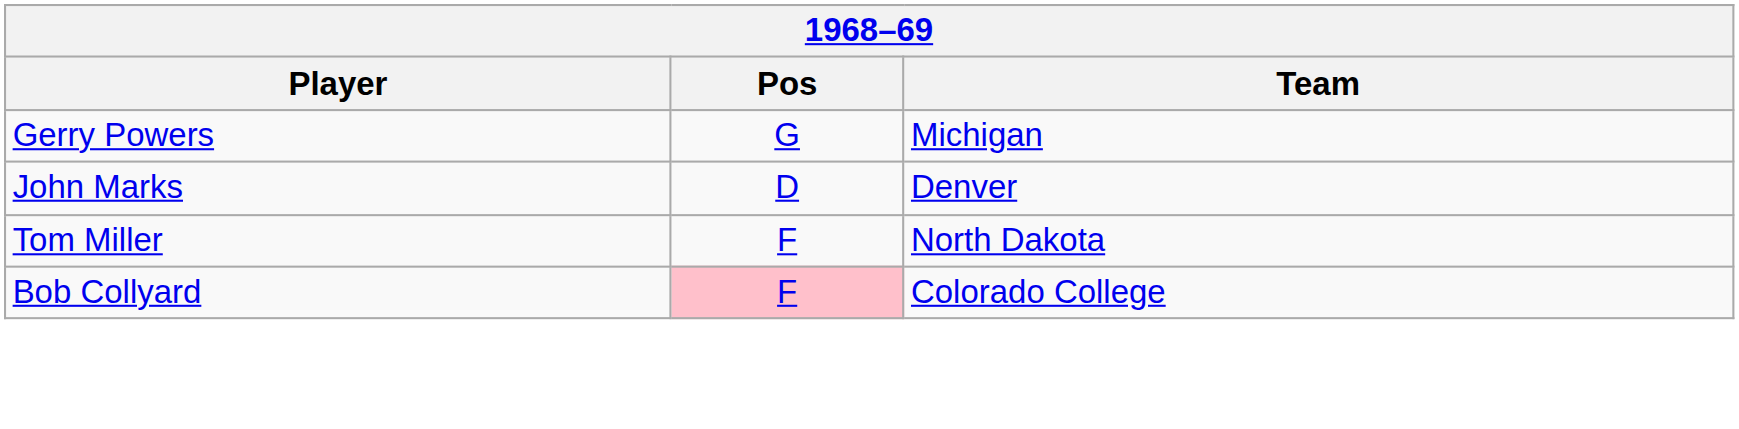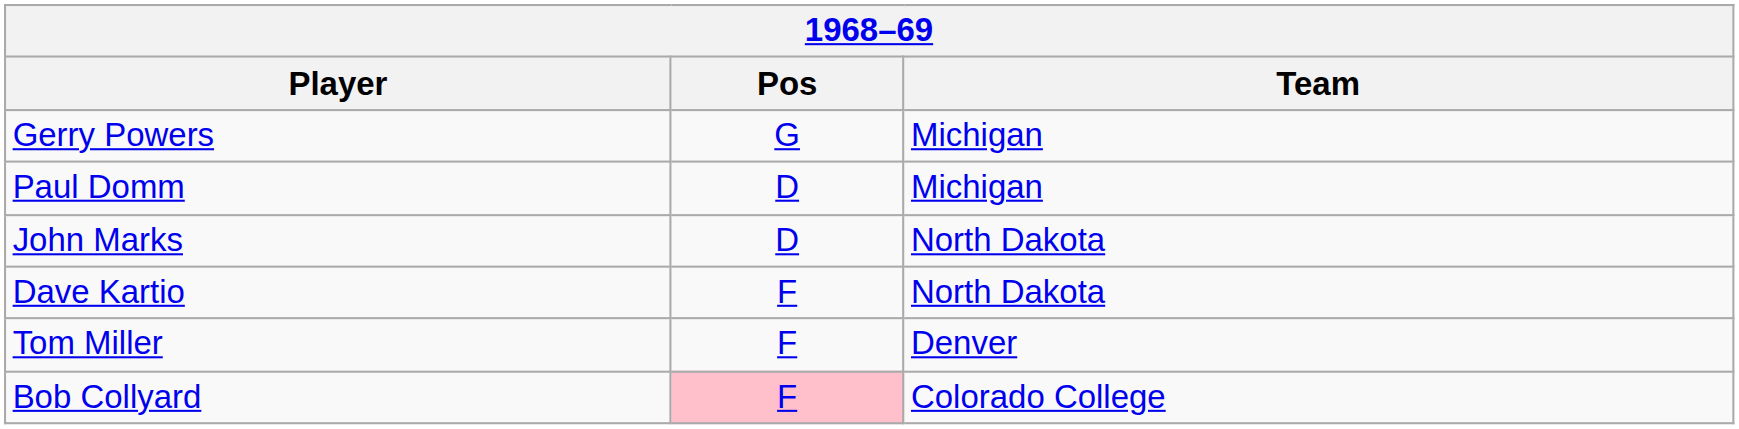 <table class="wikitable" width=95%>
 <tr>
 <th colspan=3><a href='#'>1968–69</a></th>
 </tr>
 <tr>
 <th>Player</th>
 <th>Pos</th>
 <th>Team</th>
 </tr>
 <tr>
 <td><a href='#'>Gerry Powers</a></td>
 <td align=center><a href='#'>G</a></td>
 <td><a href='#'>Michigan</a></td>
 </tr>
 <tr>
+<td><a href='#'>Paul Domm</a></td>
+<td align=center><a href='#'>D</a></td>
+<td><a href='#'>Michigan</a></td>
+</tr>
+<tr>
 <td><a href='#'>John Marks</a></td>
 <td align=center><a href='#'>D</a></td>
-<td><a href='#'>Denver</a></td>
+<td><a href='#'>North Dakota</a></td>
+</tr>
+<tr>
+<td><a href='#'>Dave Kartio</a></td>
+<td align=center><a href='#'>F</a></td>
+<td><a href='#'>North Dakota</a></td>
 </tr>
 <tr>
 <td><a href='#'>Tom Miller</a></td>
 <td align=center><a href='#'>F</a></td>
-<td><a href='#'>North Dakota</a></td>
+<td><a href='#'>Denver</a></td>
 </tr>
 <tr>
 <td><a href='#'>Bob Collyard</a></td>
 <td align=center style="background: pink;"><a href='#'>F</a></td>
 <td><a href='#'>Colorado College</a></td>
 </tr>
 </table>
